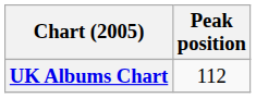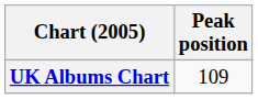 <table class="wikitable sortable plainrowheaders">
 <tr>
 <th scope="col">Chart (2005)</th>
 <th scope="col">Peak<br>position</th>
 </tr>
 <tr>
 </tr>
 <tr>
 </tr>
 <tr>
 </tr>
 <tr>
 </tr>
 <tr>
 </tr>
 <tr>
 </tr>
 <tr>
 </tr>
 <tr>
 </tr>
 <tr>
 </tr>
 <tr>
 <th scope="row"><a href='#'>UK Albums Chart</a></th>
-<td style="text-align:center;">112</td>
+<td style="text-align:center;">109</td>
 </tr>
 <tr>
 </tr>
 </table>
